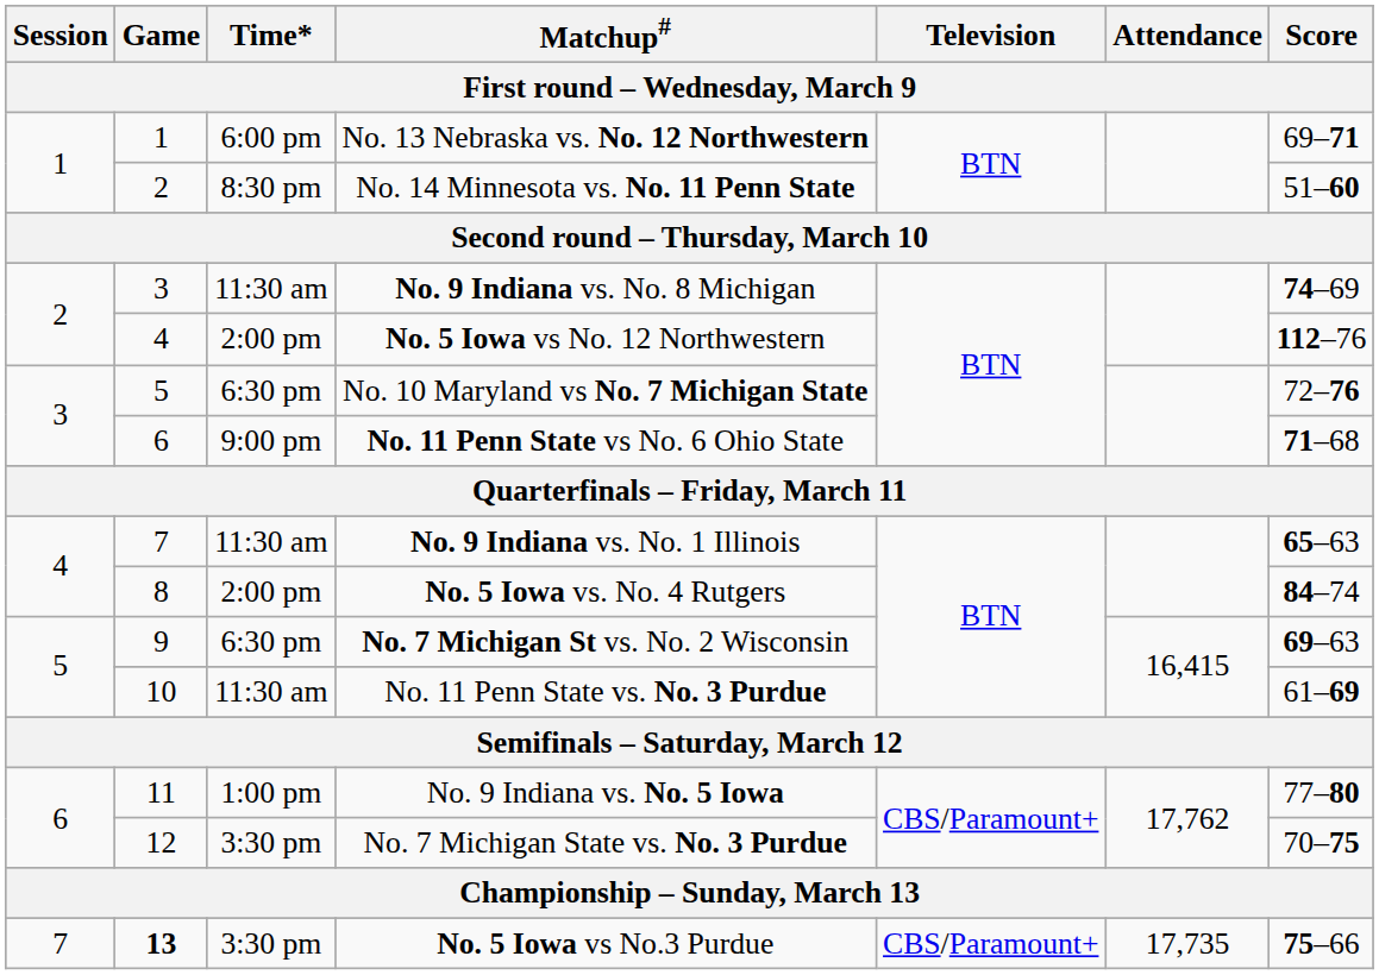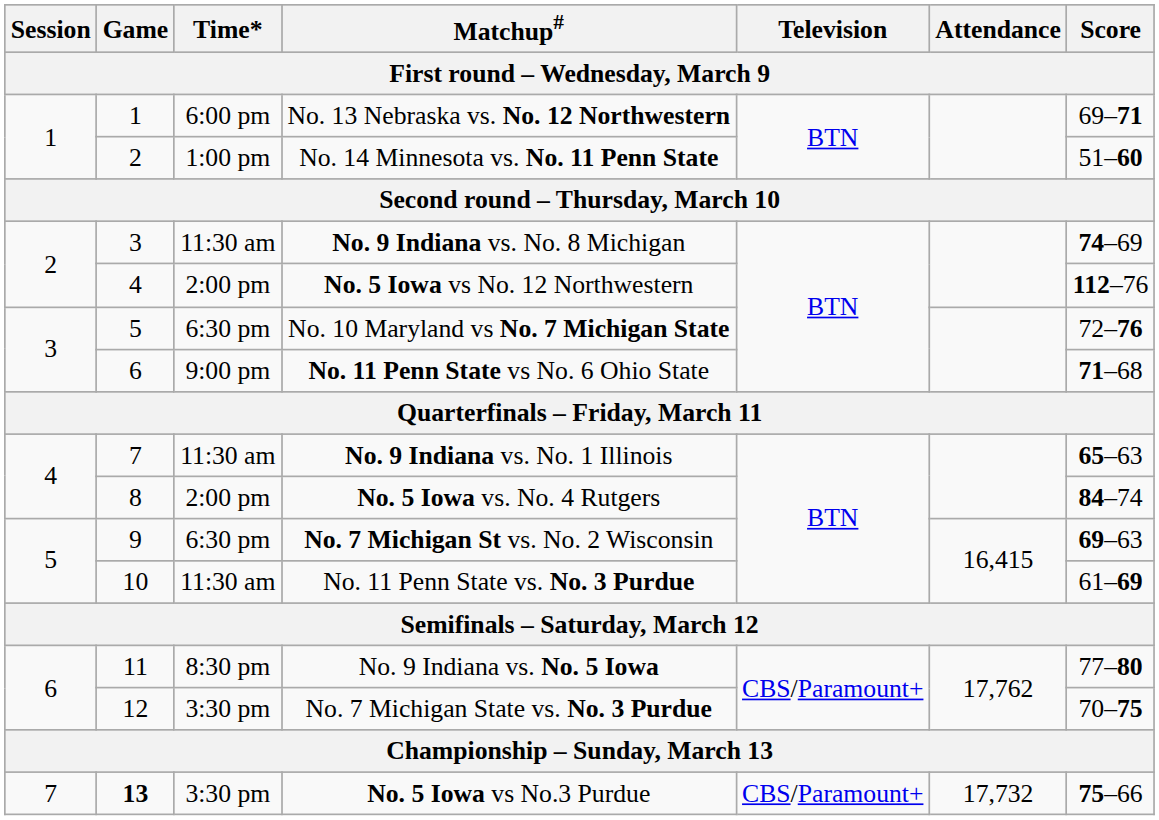 <table class="wikitable" style="font-size: 95%; text-align:center">
 <tr>
 <th>Session</th>
 <th>Game</th>
 <th>Time*</th>
 <th>Matchup<sup>#</sup></th>
 <th>Television</th>
 <th>Attendance</th>
 <th>Score</th>
 </tr>
 <tr>
 <th colspan=7>First round – Wednesday, March 9</th>
 </tr>
 <tr>
 <td rowspan=2>1</td>
 <td>1</td>
 <td>6:00 pm</td>
 <td>No. 13 Nebraska vs. <strong>No. 12 Northwestern</strong></td>
 <td rowspan=2><a href='#'>BTN</a></td>
 <td rowspan=2></td>
 <td>69–<strong>71</strong></td>
 </tr>
 <tr>
 <td>2</td>
-<td>8:30 pm</td>
+<td>1:00 pm</td>
 <td>No. 14 Minnesota vs. <strong>No. 11 Penn State</strong></td>
 <td>51–<strong>60</strong></td>
 </tr>
 <tr>
 <th colspan=7>Second round – Thursday, March 10</th>
 </tr>
 <tr>
 <td rowspan=2>2</td>
 <td>3</td>
 <td>11:30 am</td>
 <td><strong>No. 9 Indiana</strong> vs. No. 8 Michigan</td>
 <td rowspan=4><a href='#'>BTN</a></td>
 <td rowspan=2></td>
 <td><strong>74</strong>–69</td>
 </tr>
 <tr>
 <td>4</td>
 <td>2:00 pm</td>
 <td><strong>No. 5 Iowa</strong> vs No. 12 Northwestern</td>
 <td><strong>112</strong>–76</td>
 </tr>
 <tr>
 <td rowspan="2">3</td>
 <td>5</td>
 <td>6:30 pm</td>
 <td>No. 10 Maryland vs <strong>No. 7 Michigan State</strong></td>
 <td rowspan="2"></td>
 <td>72–<strong>76</strong></td>
 </tr>
 <tr>
 <td>6</td>
 <td>9:00 pm</td>
 <td><strong>No. 11 Penn State</strong> vs No. 6 Ohio State</td>
 <td><strong>71</strong>–68</td>
 </tr>
 <tr>
 <th colspan=7>Quarterfinals – Friday, March 11</th>
 </tr>
 <tr>
 <td rowspan=2>4</td>
 <td>7</td>
 <td>11:30 am</td>
 <td><strong>No. 9 Indiana</strong> vs. No. 1 Illinois</td>
 <td rowspan=4><a href='#'>BTN</a></td>
 <td rowspan=2></td>
 <td><strong>65</strong>–63</td>
 </tr>
 <tr>
 <td>8</td>
 <td>2:00 pm</td>
 <td><strong>No. 5 Iowa</strong> vs. No. 4 Rutgers</td>
 <td><strong>84</strong>–74</td>
 </tr>
 <tr>
 <td rowspan=2>5</td>
 <td>9</td>
 <td>6:30 pm</td>
 <td><strong>No. 7 Michigan St</strong> vs. No. 2 Wisconsin</td>
 <td rowspan=2>16,415</td>
 <td><strong>69</strong>–63</td>
 </tr>
 <tr>
 <td>10</td>
 <td>11:30 am</td>
 <td>No. 11 Penn State vs. <strong>No. 3 Purdue</strong></td>
 <td>61–<strong>69</strong></td>
 </tr>
 <tr>
 <th colspan=7>Semifinals – Saturday, March 12</th>
 </tr>
 <tr>
 <td rowspan=2>6</td>
 <td>11</td>
-<td>1:00 pm</td>
+<td>8:30 pm</td>
 <td>No. 9 Indiana vs. <strong>No. 5 Iowa</strong></td>
 <td rowspan=2><a href='#'>CBS</a>/<a href='#'>Paramount+</a></td>
 <td rowspan=2>17,762</td>
 <td>77–<strong>80</strong></td>
 </tr>
 <tr>
 <td>12</td>
 <td>3:30 pm</td>
 <td>No. 7 Michigan State vs. <strong>No. 3 Purdue</strong></td>
 <td>70–<strong>75</strong></td>
 </tr>
 <tr>
 <th colspan=7>Championship – Sunday, March 13</th>
 </tr>
 <tr>
 <td>7</td>
 <td><strong>13</strong></td>
 <td>3:30 pm</td>
 <td><strong>No. 5 Iowa</strong> vs No.3 Purdue</td>
 <td><a href='#'>CBS</a>/<a href='#'>Paramount+</a></td>
-<td>17,735</td>
+<td>17,732</td>
 <td><strong>75</strong>–66</td>
 </tr>
 </table>
